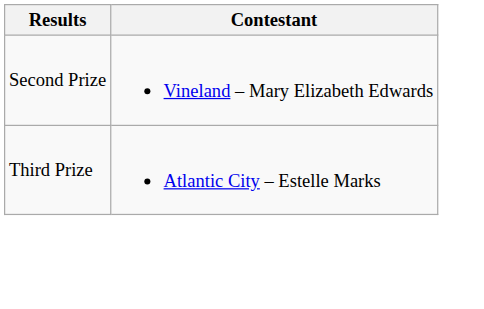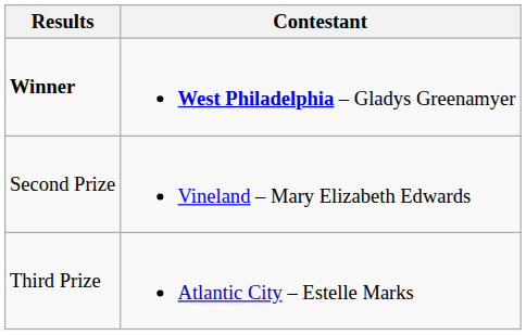 <table class="wikitable sortable" style="font-size: 95%;">
 <tr>
 <th>Results</th>
 <th>Contestant</th>
+</tr>
+<tr>
+<td><strong>Winner</strong></td>
+<td><br><ul><li><strong><a href='#'>West Philadelphia</a></strong> – Gladys Greenamyer</li></ul></td>
 </tr>
 <tr>
 <td>Second Prize</td>
 <td><br><ul><li><a href='#'>Vineland</a> – Mary Elizabeth Edwards</li></ul></td>
 </tr>
 <tr>
 <td>Third Prize</td>
 <td><br><ul><li><a href='#'>Atlantic City</a> – Estelle Marks</li></ul></td>
 </tr>
 </table>
